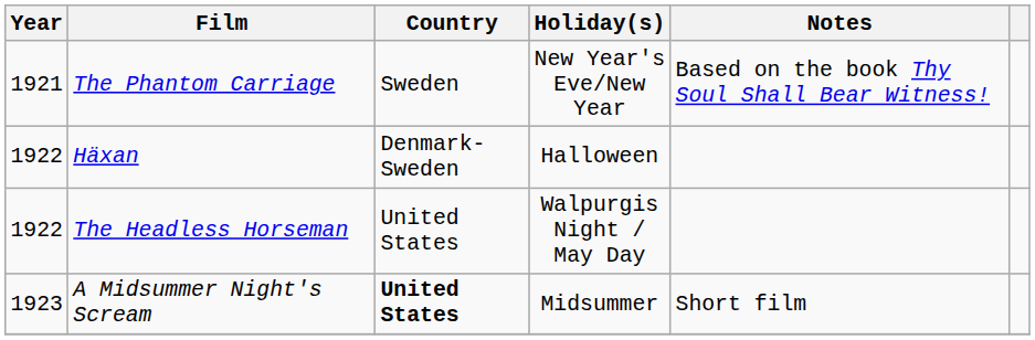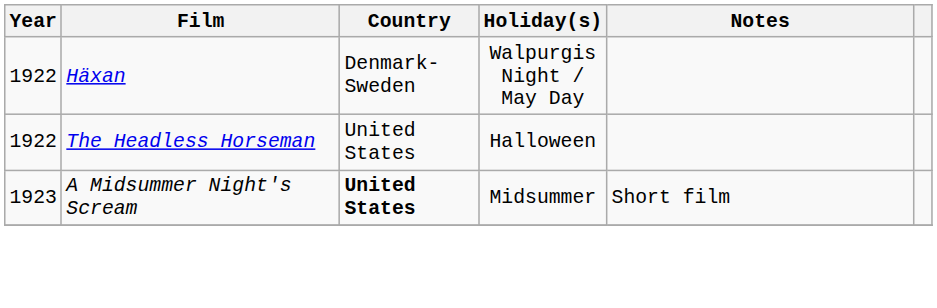 <table class="wikitable plainrowheaders sortable">
 <tr>
 <th style=width:3%>Year</th>
 <th style=width:30%>Film</th>
 <th style=width:15%>Country</th>
 <th style=width:10%>Holiday(s)</th>
 <th>Notes</th>
 <th style=width:2%></th>
 </tr>
 <tr>
-<td>1921</td>
-<td><em><a href='#'>The Phantom Carriage</a></em></td>
-<td>Sweden</td>
-<td align=center>New Year's Eve/New Year</td>
-<td>Based on the book <em><a href='#'>Thy Soul Shall Bear Witness!</a></em></td>
-<td align=center></td>
-</tr>
-<tr>
 <td>1922</td>
 <td><em><a href='#'>Häxan</a></em></td>
 <td>Denmark-Sweden</td>
-<td align=center>Halloween</td>
+<td align=center>Walpurgis Night / May Day</td>
 <td></td>
 <td align=center></td>
 </tr>
 <tr>
 <td>1922</td>
 <td><em><a href='#'>The Headless Horseman</a></em></td>
 <td>United States</td>
-<td align=center>Walpurgis Night / May Day</td>
+<td align=center>Halloween</td>
 <td></td>
 <td align=center></td>
 </tr>
 <tr>
 <td>1923</td>
 <td><em>A Midsummer Night's Scream</em></td>
 <td><strong>United States</strong></td>
 <td align=center>Midsummer</td>
 <td>Short film</td>
 <td align=center></td>
 </tr>
 <tr>
 </tr>
 </table>
